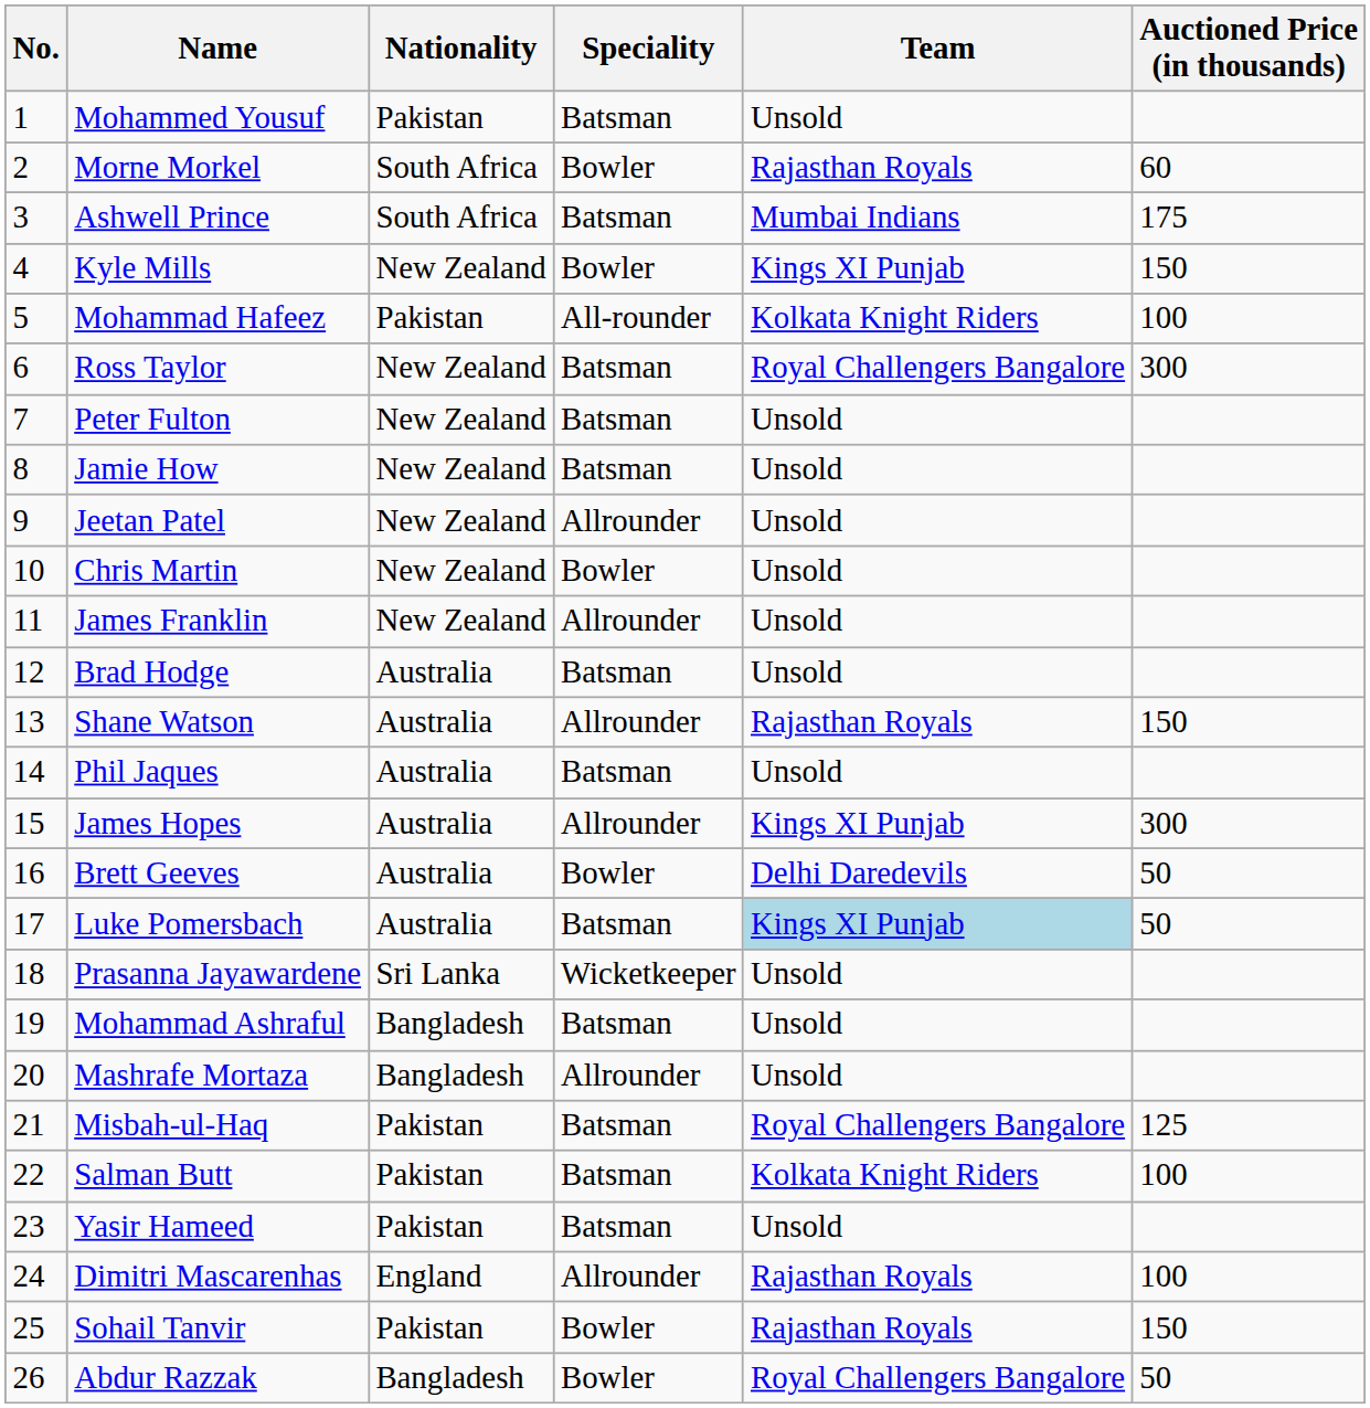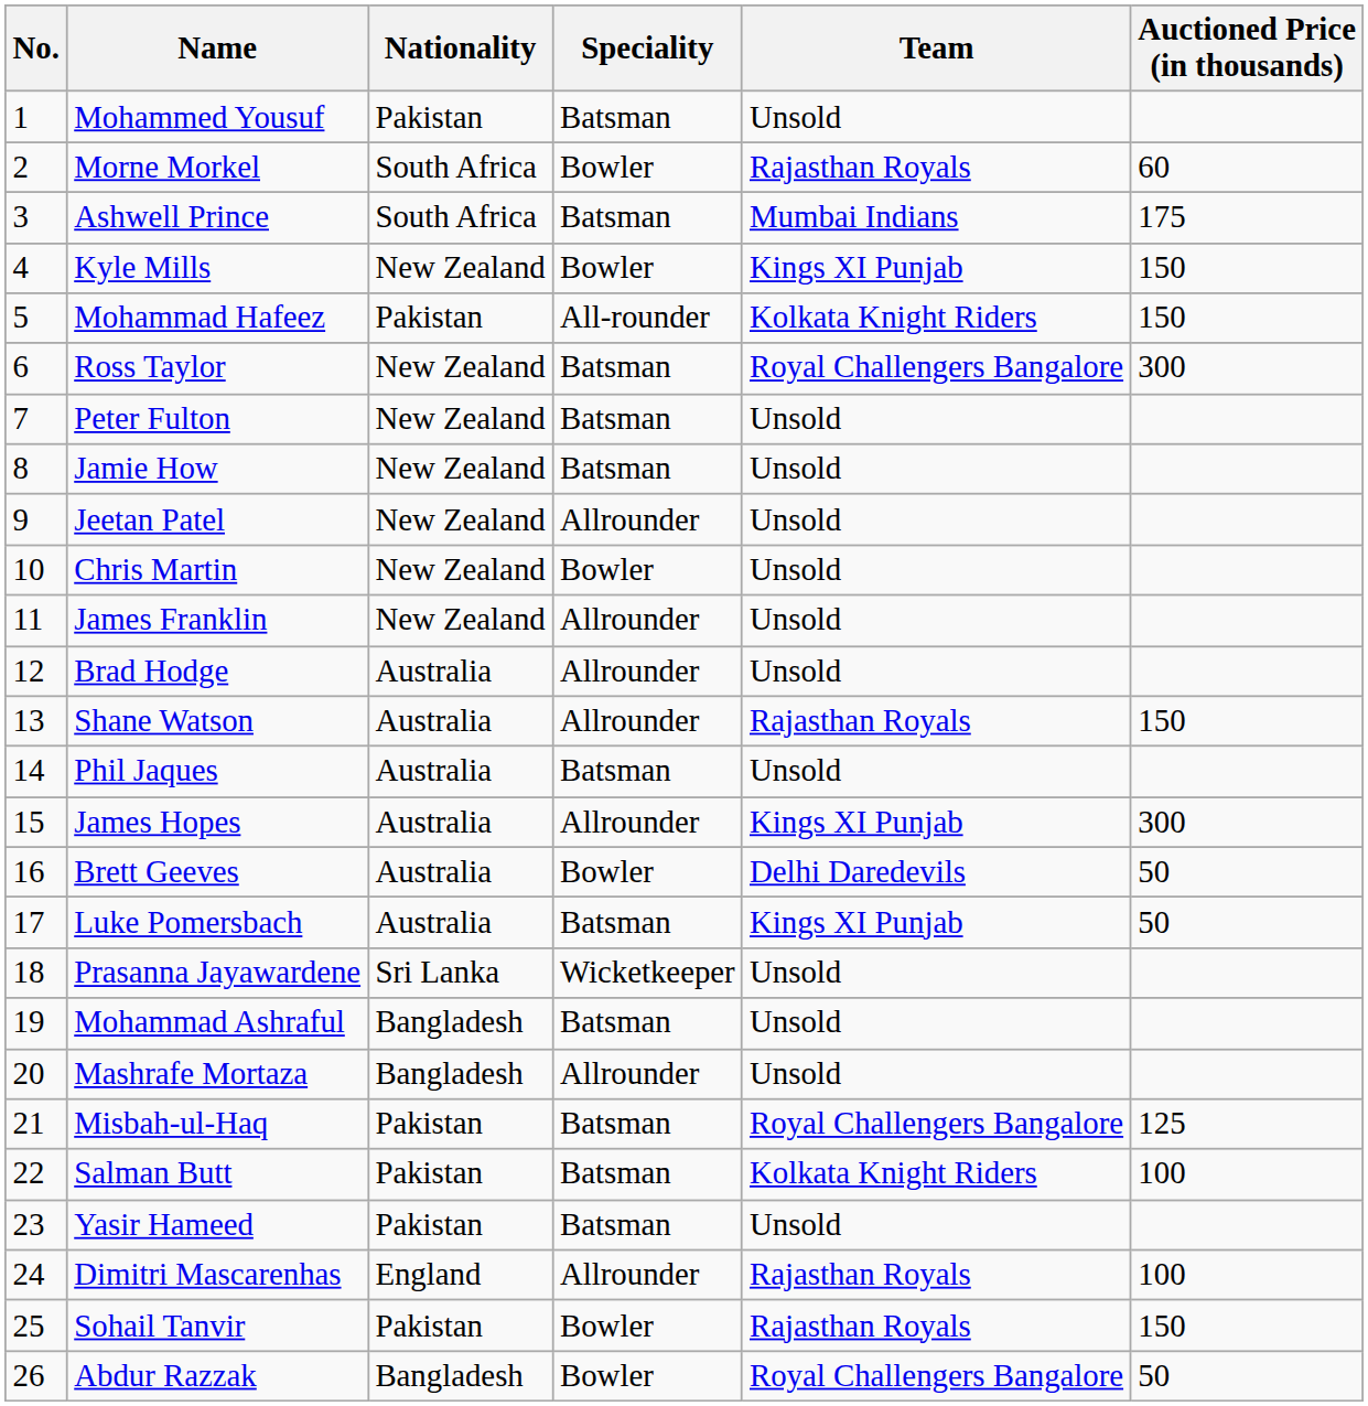 <table class="wikitable collapsible sortable">
 <tr>
 <th scope="col">No.</th>
 <th scope="col">Name</th>
 <th scope="col">Nationality</th>
 <th scope="col">Speciality</th>
 <th scope="col">Team</th>
 <th scope="col">Auctioned Price<br>(in  thousands)</th>
 </tr>
 <tr>
 <td>1</td>
 <td><a href='#'>Mohammed Yousuf</a></td>
 <td> Pakistan</td>
 <td>Batsman</td>
 <td>Unsold</td>
 <td></td>
 </tr>
 <tr>
 <td>2</td>
 <td><a href='#'>Morne Morkel</a></td>
 <td> South Africa</td>
 <td>Bowler</td>
 <td><a href='#'>Rajasthan Royals</a></td>
 <td>60</td>
 </tr>
 <tr>
 <td>3</td>
 <td><a href='#'>Ashwell Prince</a></td>
 <td> South Africa</td>
 <td>Batsman</td>
 <td><a href='#'>Mumbai Indians</a></td>
 <td>175</td>
 </tr>
 <tr>
 <td>4</td>
 <td><a href='#'>Kyle Mills</a></td>
 <td> New Zealand</td>
 <td>Bowler</td>
 <td><a href='#'>Kings XI Punjab</a></td>
 <td>150</td>
 </tr>
 <tr>
 <td>5</td>
 <td><a href='#'>Mohammad Hafeez</a></td>
 <td> Pakistan</td>
 <td>All-rounder</td>
 <td><a href='#'>Kolkata Knight Riders</a></td>
-<td>100</td>
+<td>150</td>
 </tr>
 <tr>
 <td>6</td>
 <td><a href='#'>Ross Taylor</a></td>
 <td> New Zealand</td>
 <td>Batsman</td>
 <td><a href='#'>Royal Challengers Bangalore</a></td>
 <td>300</td>
 </tr>
 <tr>
 <td>7</td>
 <td><a href='#'>Peter Fulton</a></td>
 <td> New Zealand</td>
 <td>Batsman</td>
 <td>Unsold</td>
 <td></td>
 </tr>
 <tr>
 <td>8</td>
 <td><a href='#'>Jamie How</a></td>
 <td> New Zealand</td>
 <td>Batsman</td>
 <td>Unsold</td>
 <td></td>
 </tr>
 <tr>
 <td>9</td>
 <td><a href='#'>Jeetan Patel</a></td>
 <td> New Zealand</td>
 <td>Allrounder</td>
 <td>Unsold</td>
 <td></td>
 </tr>
 <tr>
 <td>10</td>
 <td><a href='#'>Chris Martin</a></td>
 <td> New Zealand</td>
 <td>Bowler</td>
 <td>Unsold</td>
 <td></td>
 </tr>
 <tr>
 <td>11</td>
 <td><a href='#'>James Franklin</a></td>
 <td> New Zealand</td>
 <td>Allrounder</td>
 <td>Unsold</td>
 <td></td>
 </tr>
 <tr>
 <td>12</td>
 <td><a href='#'>Brad Hodge</a></td>
 <td> Australia</td>
-<td>Batsman</td>
+<td>Allrounder</td>
 <td>Unsold</td>
 <td></td>
 </tr>
 <tr>
 <td>13</td>
 <td><a href='#'>Shane Watson</a></td>
 <td> Australia</td>
 <td>Allrounder</td>
 <td><a href='#'>Rajasthan Royals</a></td>
 <td>150</td>
 </tr>
 <tr>
 <td>14</td>
 <td><a href='#'>Phil Jaques</a></td>
 <td> Australia</td>
 <td>Batsman</td>
 <td>Unsold</td>
 <td></td>
 </tr>
 <tr>
 <td>15</td>
 <td><a href='#'>James Hopes</a></td>
 <td> Australia</td>
 <td>Allrounder</td>
 <td><a href='#'>Kings XI Punjab</a></td>
 <td>300</td>
 </tr>
 <tr>
 <td>16</td>
 <td><a href='#'>Brett Geeves</a></td>
 <td> Australia</td>
 <td>Bowler</td>
 <td><a href='#'>Delhi Daredevils</a></td>
 <td>50</td>
 </tr>
 <tr>
 <td>17</td>
 <td><a href='#'>Luke Pomersbach</a></td>
 <td> Australia</td>
 <td>Batsman</td>
-<td style="background: lightblue;"><a href='#'>Kings XI Punjab</a></td>
+<td><a href='#'>Kings XI Punjab</a></td>
 <td>50</td>
 </tr>
 <tr>
 <td>18</td>
 <td><a href='#'>Prasanna Jayawardene</a></td>
 <td> Sri Lanka</td>
 <td>Wicketkeeper</td>
 <td>Unsold</td>
 <td></td>
 </tr>
 <tr>
 <td>19</td>
 <td><a href='#'>Mohammad Ashraful</a></td>
 <td> Bangladesh</td>
 <td>Batsman</td>
 <td>Unsold</td>
 <td></td>
 </tr>
 <tr>
 <td>20</td>
 <td><a href='#'>Mashrafe Mortaza</a></td>
 <td> Bangladesh</td>
 <td>Allrounder</td>
 <td>Unsold</td>
 <td></td>
 </tr>
 <tr>
 <td>21</td>
 <td><a href='#'>Misbah-ul-Haq</a></td>
 <td> Pakistan</td>
 <td>Batsman</td>
 <td><a href='#'>Royal Challengers Bangalore</a></td>
 <td>125</td>
 </tr>
 <tr>
 <td>22</td>
 <td><a href='#'>Salman Butt</a></td>
 <td> Pakistan</td>
 <td>Batsman</td>
 <td><a href='#'>Kolkata Knight Riders</a></td>
 <td>100</td>
 </tr>
 <tr>
 <td>23</td>
 <td><a href='#'>Yasir Hameed</a></td>
 <td> Pakistan</td>
 <td>Batsman</td>
 <td>Unsold</td>
 <td></td>
 </tr>
 <tr>
 <td>24</td>
 <td><a href='#'>Dimitri Mascarenhas</a></td>
 <td> England</td>
 <td>Allrounder</td>
 <td><a href='#'>Rajasthan Royals</a></td>
 <td>100</td>
 </tr>
 <tr>
 <td>25</td>
 <td><a href='#'>Sohail Tanvir</a></td>
 <td> Pakistan</td>
 <td>Bowler</td>
 <td><a href='#'>Rajasthan Royals</a></td>
 <td>150</td>
 </tr>
 <tr>
 <td>26</td>
 <td><a href='#'>Abdur Razzak</a></td>
 <td> Bangladesh</td>
 <td>Bowler</td>
 <td><a href='#'>Royal Challengers Bangalore</a></td>
 <td>50</td>
 </tr>
 </table>
